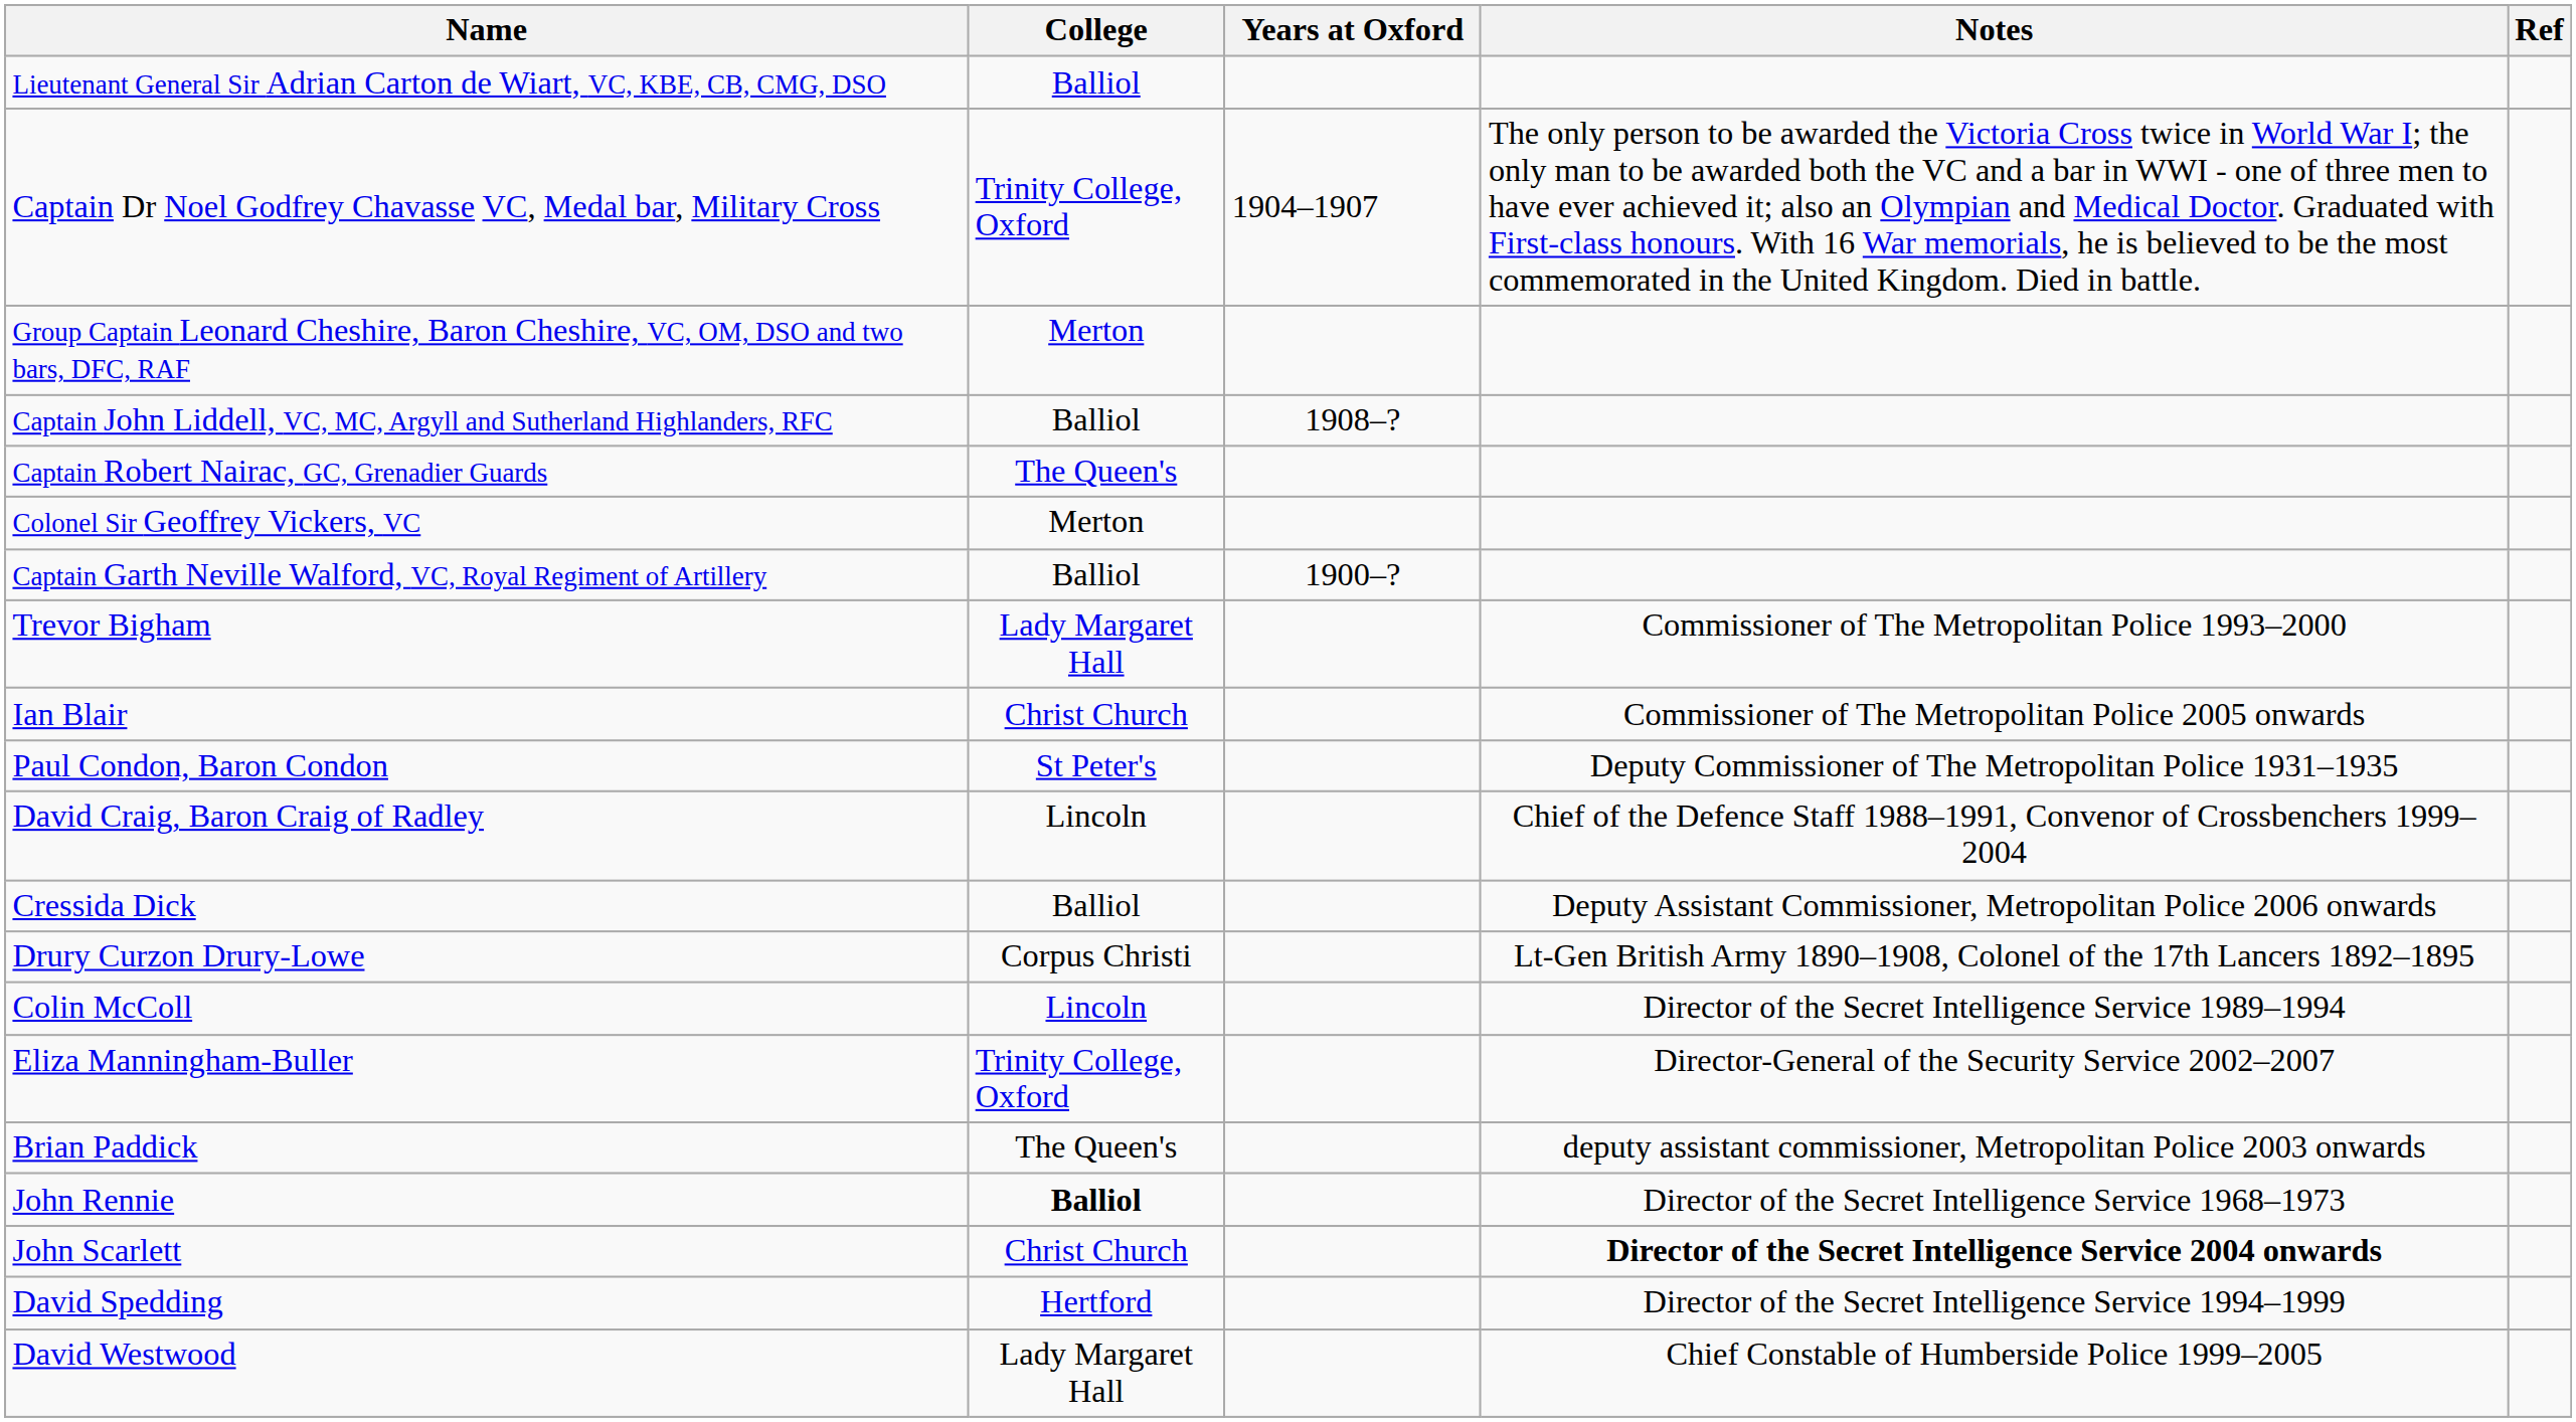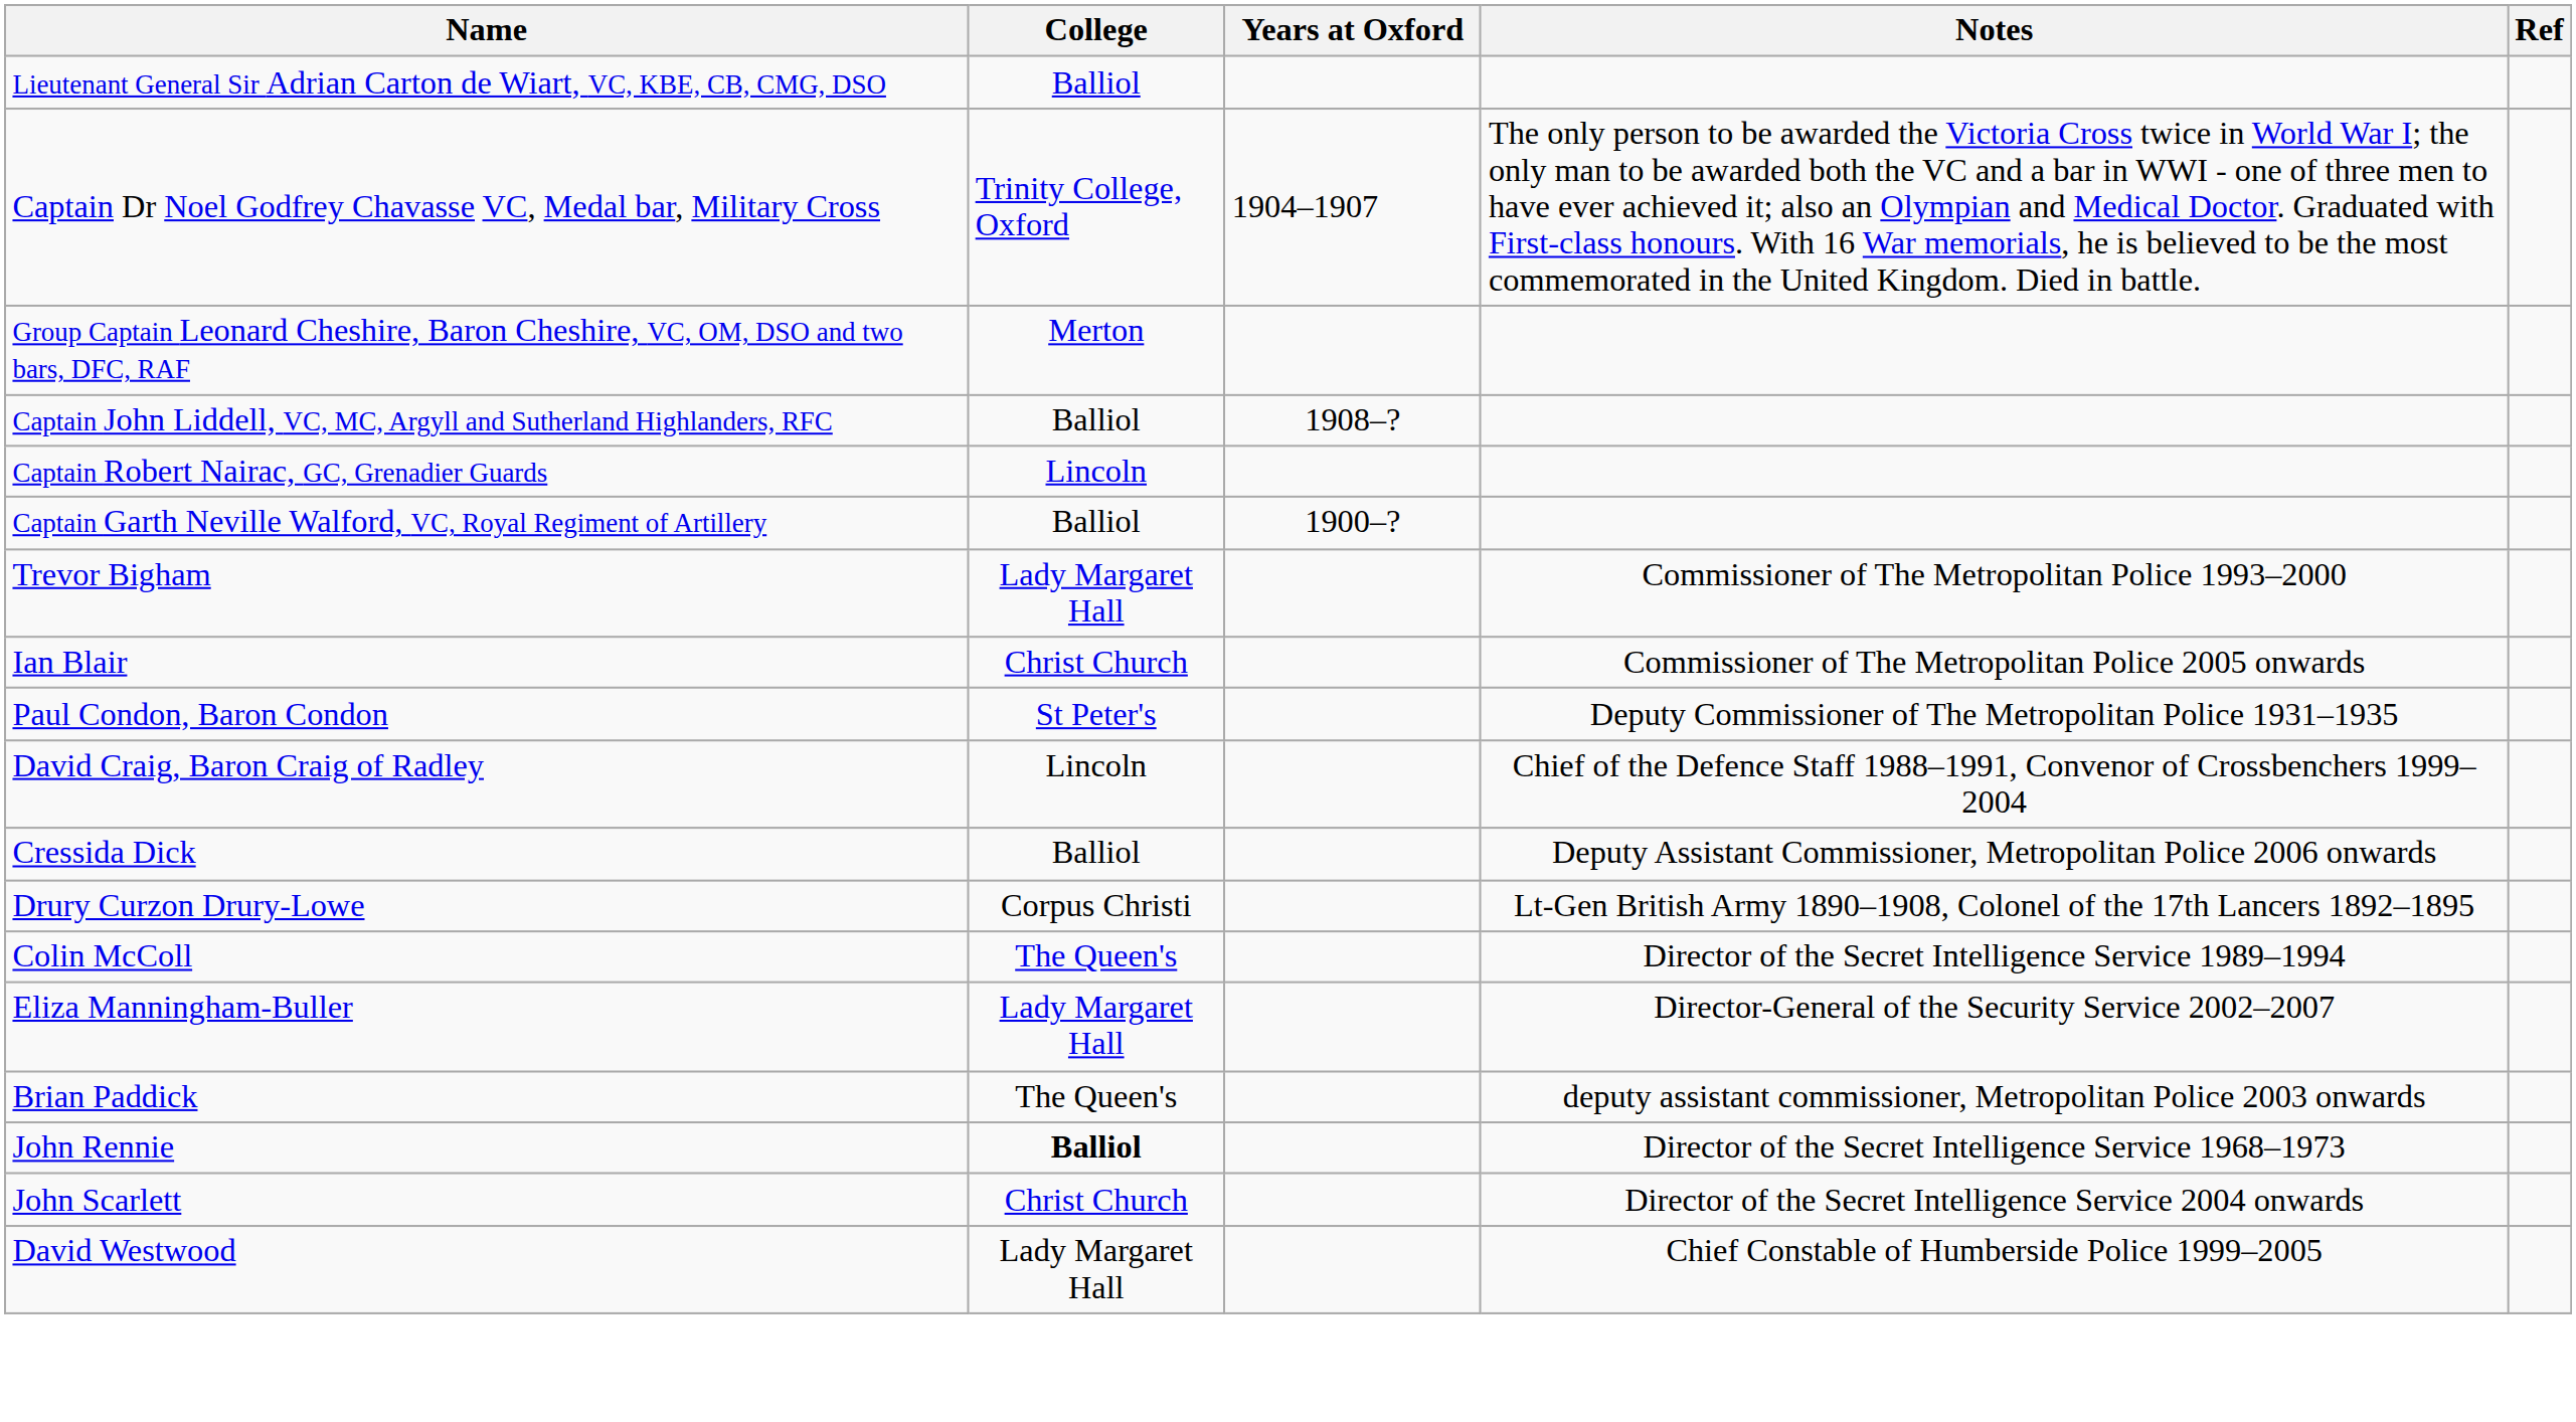 <table class="wikitable sortable" style="width:100%">
 <tr>
 <th width="*">Name</th>
 <th width="10%">College</th>
 <th width="10%">Years at Oxford</th>
 <th width="40%">Notes</th>
 <th width="*">Ref</th>
 </tr>
 <tr valign="top">
 <td><a href='#'><small>Lieutenant General Sir </small>Adrian Carton de Wiart, <small>VC, KBE, CB, CMG, DSO</small></a> </td>
 <td align="center"><a href='#'>Balliol</a></td>
 <td align="center"></td>
 <td align="center"></td>
 <td align="center"></td>
 </tr>
 <tr>
 <td><a href='#'>Captain</a> Dr <a href='#'>Noel Godfrey Chavasse</a> <a href='#'>VC</a>, <a href='#'>Medal bar</a>, <a href='#'>Military Cross</a></td>
 <td><a href='#'>Trinity College, Oxford</a></td>
 <td>1904–1907</td>
 <td>The only person to be awarded the <a href='#'>Victoria Cross</a> twice in <a href='#'>World War I</a>; the only man to be awarded both the VC and a bar in WWI - one of three men to have ever achieved it; also an <a href='#'>Olympian</a> and <a href='#'>Medical Doctor</a>. Graduated with <a href='#'>First-class honours</a>. With 16 <a href='#'>War memorials</a>, he is believed to be the most commemorated in the United Kingdom. Died in battle.</td>
 <td></td>
 </tr>
 <tr valign="top">
 <td><a href='#'><small>Group Captain </small>Leonard Cheshire, Baron Cheshire, <small>VC, OM, DSO and two bars, DFC, RAF</small></a></td>
 <td align="center"><a href='#'>Merton</a></td>
 <td align="center"></td>
 <td align="center"></td>
 <td align="center"></td>
 </tr>
 <tr valign="top">
 <td><a href='#'><small>Captain </small>John Liddell, <small>VC, MC, Argyll and Sutherland Highlanders, RFC</small></a></td>
 <td align="center">Balliol</td>
 <td align="center">1908–?</td>
 <td align="center"></td>
 <td align="center"></td>
 </tr>
 <tr valign="top">
 <td><a href='#'><small>Captain </small>Robert Nairac, <small>GC, Grenadier Guards</small></a></td>
-<td align="center"><a href='#'>The Queen's</a></td>
-<td align="center"></td>
-<td align="center"></td>
-<td align="center"></td>
-</tr>
-<tr valign="top">
-<td><a href='#'><small>Colonel Sir </small>Geoffrey Vickers, <small>VC</small></a> </td>
-<td align="center">Merton</td>
+<td align="center"><a href='#'>Lincoln</a></td>
 <td align="center"></td>
 <td align="center"></td>
 <td align="center"></td>
 </tr>
 <tr valign="top">
 <td><a href='#'><small>Captain </small>Garth Neville Walford, <small>VC, Royal Regiment of Artillery</small></a></td>
 <td align="center">Balliol</td>
 <td align="center">1900–?</td>
 <td align="center"></td>
 <td align="center"></td>
 </tr>
 <tr valign="top">
 <td><a href='#'>Trevor Bigham</a></td>
 <td align="center"><a href='#'>Lady Margaret Hall</a></td>
 <td align="center"></td>
 <td align="center">Commissioner of The Metropolitan Police 1993–2000</td>
 <td align="center"></td>
 </tr>
 <tr valign="top">
 <td><a href='#'>Ian Blair</a></td>
 <td align="center"><a href='#'>Christ Church</a></td>
 <td align="center"></td>
 <td align="center">Commissioner of The Metropolitan Police 2005 onwards</td>
 <td align="center"></td>
 </tr>
 <tr valign="top">
 <td><a href='#'>Paul Condon, Baron Condon</a></td>
 <td align="center"><a href='#'>St Peter's</a></td>
 <td align="center"></td>
 <td align="center">Deputy Commissioner of The Metropolitan Police 1931–1935</td>
 <td align="center"></td>
 </tr>
 <tr valign="top">
 <td><a href='#'>David Craig, Baron Craig of Radley</a></td>
 <td align="center">Lincoln</td>
 <td align="center"></td>
 <td align="center">Chief of the Defence Staff 1988–1991, Convenor of Crossbenchers 1999–2004</td>
 <td align="center"></td>
 </tr>
 <tr valign="top">
 <td><a href='#'>Cressida Dick</a></td>
 <td align="center">Balliol</td>
 <td align="center"></td>
 <td align="center">Deputy Assistant Commissioner, Metropolitan Police 2006 onwards</td>
 <td align="center"></td>
 </tr>
 <tr valign="top">
 <td><a href='#'>Drury Curzon Drury-Lowe</a></td>
 <td align="center">Corpus Christi</td>
 <td align="center"></td>
 <td align="center">Lt-Gen British Army 1890–1908, Colonel of the 17th Lancers 1892–1895</td>
 <td align="center"></td>
 </tr>
 <tr valign="top">
 <td><a href='#'>Colin McColl</a></td>
-<td align="center"><a href='#'>Lincoln</a></td>
+<td align="center"><a href='#'>The Queen's</a></td>
 <td align="center"></td>
 <td align="center">Director of the Secret Intelligence Service 1989–1994</td>
 <td align="center"></td>
 </tr>
 <tr valign="top">
 <td><a href='#'>Eliza Manningham-Buller</a></td>
-<td><a href='#'>Trinity College, Oxford</a></td>
+<td align="center"><a href='#'>Lady Margaret Hall</a></td>
 <td align="center"></td>
 <td align="center">Director-General of the Security Service 2002–2007</td>
 <td align="center"></td>
 </tr>
 <tr valign="top">
 <td><a href='#'>Brian Paddick</a></td>
 <td align="center">The Queen's</td>
 <td align="center"></td>
 <td align="center">deputy assistant commissioner, Metropolitan Police 2003 onwards</td>
 <td align="center"></td>
 </tr>
 <tr valign="top">
 <td><a href='#'>John Rennie</a></td>
 <td align="center"><strong>Balliol</strong></td>
 <td align="center"></td>
 <td align="center">Director of the Secret Intelligence Service 1968–1973</td>
 <td align="center"></td>
 </tr>
 <tr valign="top">
 <td><a href='#'>John Scarlett</a></td>
 <td align="center"><a href='#'>Christ Church</a></td>
 <td align="center"></td>
-<td align="center"><strong>Director of the Secret Intelligence Service 2004 onwards</strong></td>
-<td align="center"></td>
-</tr>
-<tr valign="top">
-<td><a href='#'>David Spedding</a></td>
-<td align="center"><a href='#'>Hertford</a></td>
-<td align="center"></td>
-<td align="center">Director of the Secret Intelligence Service 1994–1999</td>
+<td align="center">Director of the Secret Intelligence Service 2004 onwards</td>
 <td align="center"></td>
 </tr>
 <tr valign="top">
 <td><a href='#'>David Westwood</a></td>
 <td align="center">Lady Margaret Hall</td>
 <td align="center"></td>
 <td align="center">Chief Constable of Humberside Police 1999–2005</td>
 <td align="center"></td>
 </tr>
 </table>
